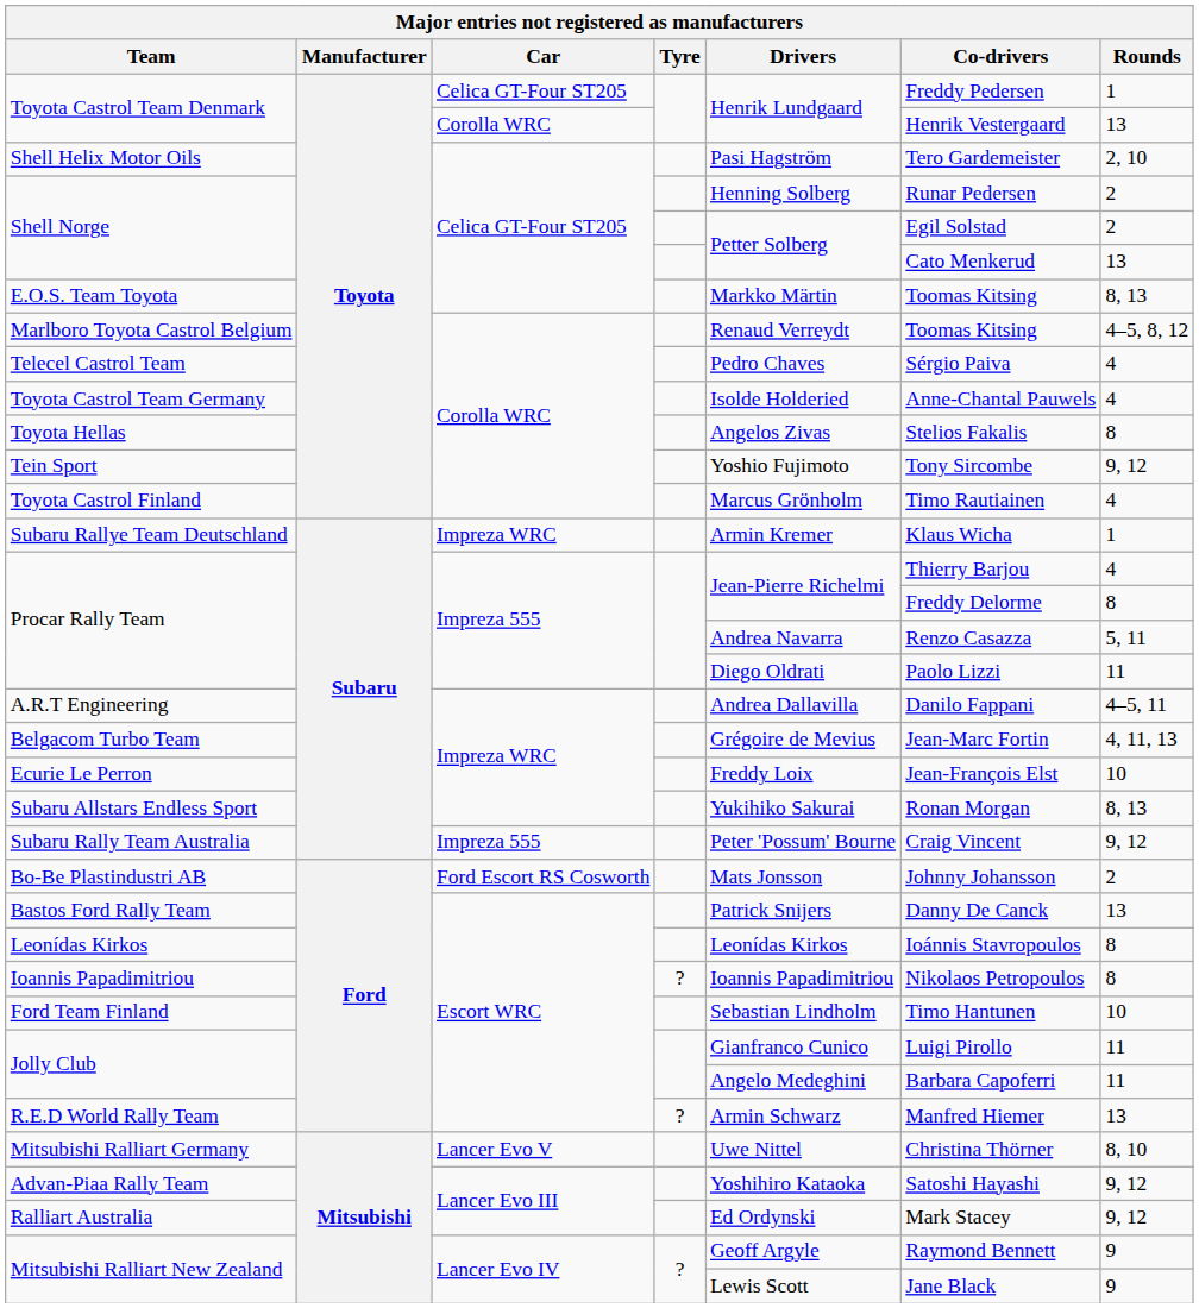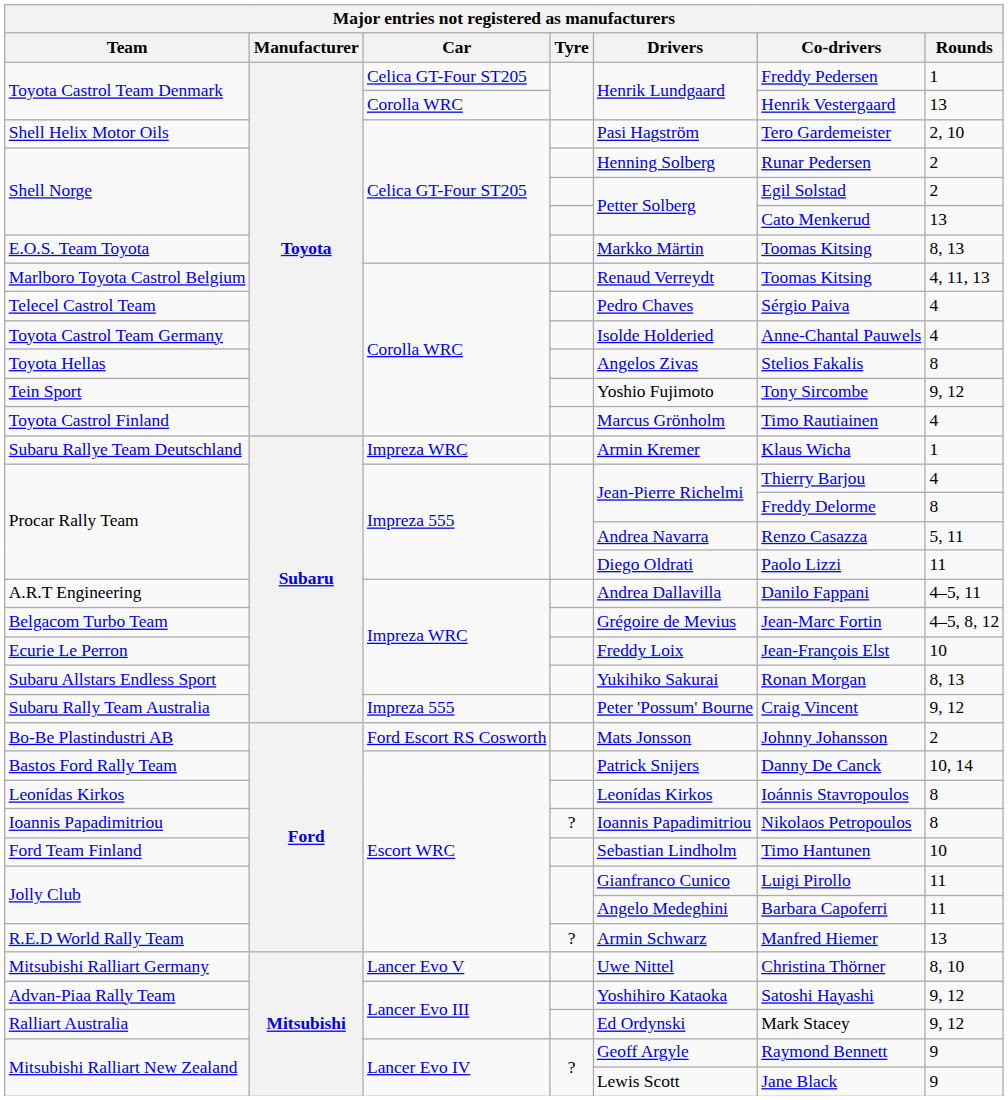 <table class="wikitable" style="font-size: 85%">
 <tr>
 <th colspan="7">Major entries not registered as manufacturers</th>
 </tr>
 <tr>
 <th>Team</th>
 <th>Manufacturer</th>
 <th>Car</th>
 <th>Tyre</th>
 <th>Drivers</th>
 <th>Co-drivers</th>
 <th>Rounds</th>
 </tr>
 <tr>
 <td rowspan="2"> <a href='#'>Toyota Castrol Team Denmark</a></td>
 <th rowspan="13"><a href='#'>Toyota</a></th>
 <td><a href='#'>Celica GT-Four ST205</a></td>
 <td rowspan="2" align="center"></td>
 <td rowspan="2"> <a href='#'>Henrik Lundgaard</a></td>
 <td> <a href='#'>Freddy Pedersen</a></td>
 <td>1</td>
 </tr>
 <tr>
 <td><a href='#'>Corolla WRC</a></td>
 <td> <a href='#'>Henrik Vestergaard</a></td>
 <td>13</td>
 </tr>
 <tr>
 <td> <a href='#'>Shell Helix Motor Oils</a></td>
 <td rowspan="5"><a href='#'>Celica GT-Four ST205</a></td>
 <td align="center"></td>
 <td> <a href='#'>Pasi Hagström</a></td>
 <td> <a href='#'>Tero Gardemeister</a></td>
 <td>2, 10</td>
 </tr>
 <tr>
 <td rowspan="3"> <a href='#'>Shell Norge</a></td>
 <td align="center"></td>
 <td> <a href='#'>Henning Solberg</a></td>
 <td> <a href='#'>Runar Pedersen</a></td>
 <td>2</td>
 </tr>
 <tr>
 <td align="center"></td>
 <td rowspan="2"> <a href='#'>Petter Solberg</a></td>
 <td> <a href='#'>Egil Solstad</a></td>
 <td>2</td>
 </tr>
 <tr>
 <td align="center"></td>
 <td> <a href='#'>Cato Menkerud</a></td>
 <td>13</td>
 </tr>
 <tr>
 <td> <a href='#'>E.O.S. Team Toyota</a></td>
 <td align="center"></td>
 <td> <a href='#'>Markko Märtin</a></td>
 <td> <a href='#'>Toomas Kitsing</a></td>
 <td>8, 13</td>
 </tr>
 <tr>
 <td> <a href='#'>Marlboro Toyota Castrol Belgium</a></td>
 <td rowspan="6"><a href='#'>Corolla WRC</a></td>
 <td align="center"></td>
 <td> <a href='#'>Renaud Verreydt</a></td>
 <td> <a href='#'>Toomas Kitsing</a></td>
-<td>4–5, 8, 12</td>
+<td>4, 11, 13</td>
 </tr>
 <tr>
 <td> <a href='#'>Telecel Castrol Team</a></td>
 <td align="center"></td>
 <td> <a href='#'>Pedro Chaves</a></td>
 <td> <a href='#'>Sérgio Paiva</a></td>
 <td>4</td>
 </tr>
 <tr>
 <td> <a href='#'>Toyota Castrol Team Germany</a></td>
 <td align="center"></td>
 <td> <a href='#'>Isolde Holderied</a></td>
 <td> <a href='#'>Anne-Chantal Pauwels</a></td>
 <td>4</td>
 </tr>
 <tr>
 <td> <a href='#'>Toyota Hellas</a></td>
 <td align="center"></td>
 <td> <a href='#'>Angelos Zivas</a></td>
 <td> <a href='#'>Stelios Fakalis</a></td>
 <td>8</td>
 </tr>
 <tr>
 <td> <a href='#'>Tein Sport</a></td>
 <td align="center"></td>
 <td> Yoshio Fujimoto</td>
 <td> <a href='#'>Tony Sircombe</a></td>
 <td>9, 12</td>
 </tr>
 <tr>
 <td> <a href='#'>Toyota Castrol Finland</a></td>
 <td align="center"></td>
 <td> <a href='#'>Marcus Grönholm</a></td>
 <td> <a href='#'>Timo Rautiainen</a></td>
 <td>4</td>
 </tr>
 <tr>
 <td> <a href='#'>Subaru Rallye Team Deutschland</a></td>
 <th rowspan="10"><a href='#'>Subaru</a></th>
 <td><a href='#'>Impreza WRC</a></td>
 <td align="center"></td>
 <td> <a href='#'>Armin Kremer</a></td>
 <td> <a href='#'>Klaus Wicha</a></td>
 <td>1</td>
 </tr>
 <tr>
 <td rowspan="4"> Procar Rally Team</td>
 <td rowspan="4"><a href='#'>Impreza 555</a></td>
 <td rowspan="4" align="center"></td>
 <td rowspan="2"> <a href='#'>Jean-Pierre Richelmi</a></td>
 <td> <a href='#'>Thierry Barjou</a></td>
 <td>4</td>
 </tr>
 <tr>
 <td> <a href='#'>Freddy Delorme</a></td>
 <td nowrap="">8</td>
 </tr>
 <tr>
 <td> <a href='#'>Andrea Navarra</a></td>
 <td nowrap=""> <a href='#'>Renzo Casazza</a></td>
 <td>5, 11</td>
 </tr>
 <tr>
 <td> <a href='#'>Diego Oldrati</a></td>
 <td> <a href='#'>Paolo Lizzi</a></td>
 <td>11</td>
 </tr>
 <tr>
 <td> A.R.T Engineering</td>
 <td rowspan="4"><a href='#'>Impreza WRC</a></td>
 <td align="center"></td>
 <td> <a href='#'>Andrea Dallavilla</a></td>
 <td> <a href='#'>Danilo Fappani</a></td>
 <td>4–5, 11</td>
 </tr>
 <tr>
 <td> <a href='#'>Belgacom Turbo Team</a></td>
 <td align="center"></td>
 <td> <a href='#'>Grégoire de Mevius</a></td>
 <td> <a href='#'>Jean-Marc Fortin</a></td>
-<td>4, 11, 13</td>
+<td>4–5, 8, 12</td>
 </tr>
 <tr>
 <td> <a href='#'>Ecurie Le Perron</a></td>
 <td align="center"></td>
 <td> <a href='#'>Freddy Loix</a></td>
 <td> <a href='#'>Jean-François Elst</a></td>
 <td>10</td>
 </tr>
 <tr>
 <td> <a href='#'>Subaru Allstars Endless Sport</a></td>
 <td align="center"></td>
 <td> <a href='#'>Yukihiko Sakurai</a></td>
 <td> <a href='#'>Ronan Morgan</a></td>
 <td>8, 13</td>
 </tr>
 <tr>
 <td> <a href='#'>Subaru Rally Team Australia</a></td>
 <td><a href='#'>Impreza 555</a></td>
 <td align="center"></td>
 <td> <a href='#'>Peter 'Possum' Bourne</a></td>
 <td> <a href='#'>Craig Vincent</a></td>
 <td>9, 12</td>
 </tr>
 <tr>
 <td> <a href='#'>Bo-Be Plastindustri AB</a></td>
 <th rowspan="8"><a href='#'>Ford</a></th>
 <td><a href='#'>Ford Escort RS Cosworth</a></td>
 <td align="center"></td>
 <td> <a href='#'>Mats Jonsson</a></td>
 <td> <a href='#'>Johnny Johansson</a></td>
 <td>2</td>
 </tr>
 <tr>
 <td> <a href='#'>Bastos Ford Rally Team</a></td>
 <td rowspan="7"><a href='#'>Escort WRC</a></td>
 <td align="center"></td>
 <td> <a href='#'>Patrick Snijers</a></td>
 <td> <a href='#'>Danny De Canck</a></td>
-<td>13</td>
+<td>10, 14</td>
 </tr>
 <tr>
 <td> <a href='#'>Leonídas Kirkos</a></td>
 <td align="center"></td>
 <td> <a href='#'>Leonídas Kirkos</a></td>
 <td> <a href='#'>Ioánnis Stavropoulos</a></td>
 <td>8</td>
 </tr>
 <tr>
 <td> <a href='#'>Ioannis Papadimitriou</a></td>
 <td align="center">?</td>
 <td> <a href='#'>Ioannis Papadimitriou</a></td>
 <td> <a href='#'>Nikolaos Petropoulos</a></td>
 <td>8</td>
 </tr>
 <tr>
 <td> <a href='#'>Ford Team Finland</a></td>
 <td align="center"></td>
 <td> <a href='#'>Sebastian Lindholm</a></td>
 <td> <a href='#'>Timo Hantunen</a></td>
 <td>10</td>
 </tr>
 <tr>
 <td rowspan="2"> <a href='#'>Jolly Club</a></td>
 <td rowspan="2" align="center"></td>
 <td> <a href='#'>Gianfranco Cunico</a></td>
 <td> <a href='#'>Luigi Pirollo</a></td>
 <td>11</td>
 </tr>
 <tr>
 <td> <a href='#'>Angelo Medeghini</a></td>
 <td> <a href='#'>Barbara Capoferri</a></td>
 <td>11</td>
 </tr>
 <tr>
 <td> <a href='#'>R.E.D World Rally Team</a></td>
 <td align="center">?</td>
 <td> <a href='#'>Armin Schwarz</a></td>
 <td> <a href='#'>Manfred Hiemer</a></td>
 <td>13</td>
 </tr>
 <tr>
 <td> <a href='#'>Mitsubishi Ralliart Germany</a></td>
 <th rowspan="5"><a href='#'>Mitsubishi</a></th>
 <td><a href='#'>Lancer Evo V</a></td>
 <td align="center"></td>
 <td> <a href='#'>Uwe Nittel</a></td>
 <td> <a href='#'>Christina Thörner</a></td>
 <td>8, 10</td>
 </tr>
 <tr>
 <td> <a href='#'>Advan-Piaa Rally Team</a></td>
 <td rowspan="2"><a href='#'>Lancer Evo III</a></td>
 <td align="center"></td>
 <td> <a href='#'>Yoshihiro Kataoka</a></td>
 <td> <a href='#'>Satoshi Hayashi</a></td>
 <td>9, 12</td>
 </tr>
 <tr>
 <td> <a href='#'>Ralliart Australia</a></td>
 <td align="center"></td>
 <td> <a href='#'>Ed Ordynski</a></td>
 <td> Mark Stacey</td>
 <td>9, 12</td>
 </tr>
 <tr>
 <td rowspan="2"> <a href='#'>Mitsubishi Ralliart New Zealand</a></td>
 <td rowspan="2"><a href='#'>Lancer Evo IV</a></td>
 <td rowspan="2" align="center">?</td>
 <td> <a href='#'>Geoff Argyle</a></td>
 <td> <a href='#'>Raymond Bennett</a></td>
 <td>9</td>
 </tr>
 <tr>
 <td> Lewis Scott</td>
 <td> <a href='#'>Jane Black</a></td>
 <td>9</td>
 </tr>
 <tr>
 </tr>
 </table>
